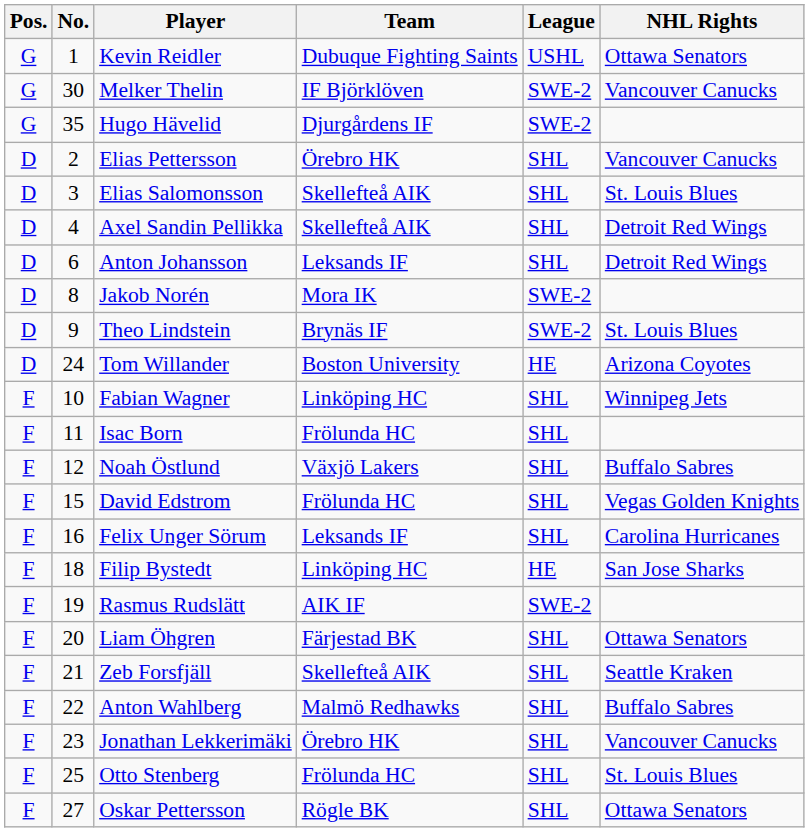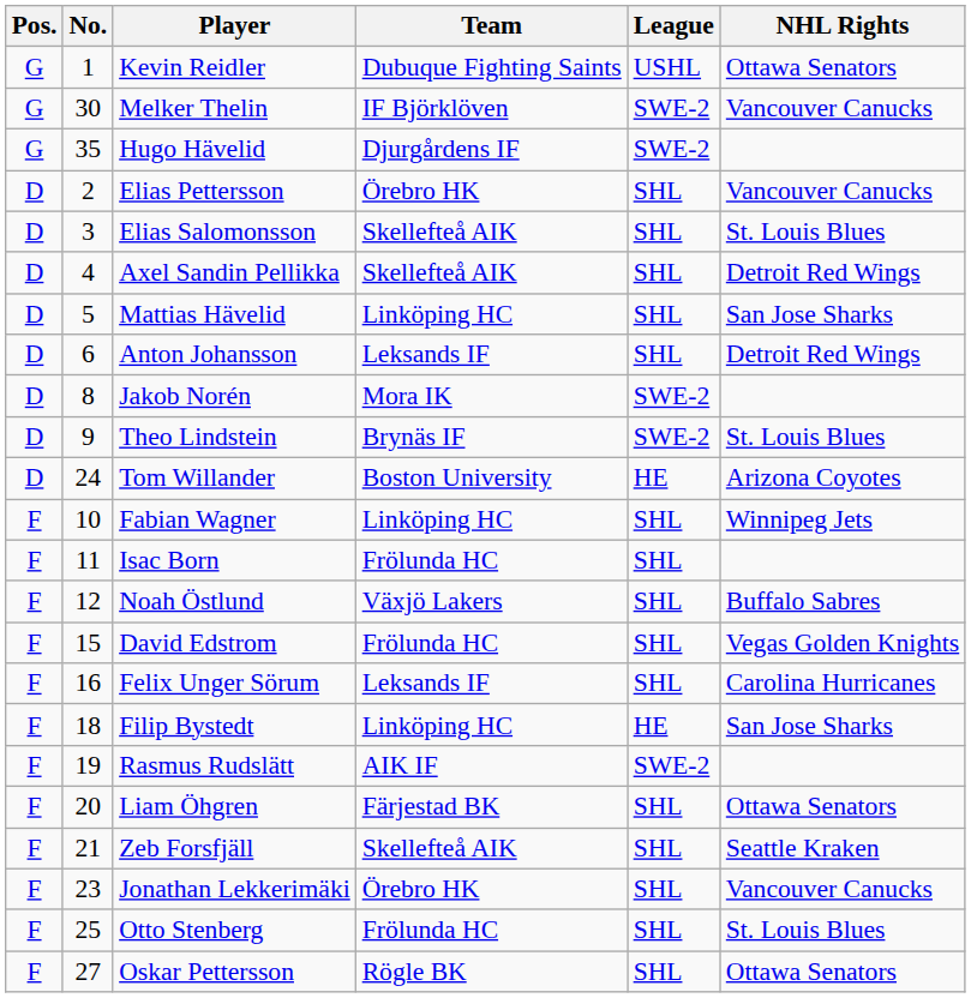 <table class="wikitable sortable">
 <tr>
 <th>Pos.</th>
 <th>No.</th>
 <th>Player</th>
 <th>Team</th>
 <th>League</th>
 <th>NHL Rights</th>
 </tr>
 <tr>
 <td style="text-align:center;"><a href='#'>G</a></td>
 <td style="text-align:center;">1</td>
 <td><a href='#'>Kevin Reidler</a></td>
 <td> <a href='#'>Dubuque Fighting Saints</a></td>
 <td> <a href='#'>USHL</a></td>
 <td><a href='#'>Ottawa Senators</a></td>
 </tr>
 <tr>
 <td style="text-align:center;"><a href='#'>G</a></td>
 <td style="text-align:center;">30</td>
 <td><a href='#'>Melker Thelin</a></td>
 <td> <a href='#'>IF Björklöven</a></td>
 <td> <a href='#'>SWE-2</a></td>
 <td><a href='#'>Vancouver Canucks</a></td>
 </tr>
 <tr>
 <td style="text-align:center;"><a href='#'>G</a></td>
 <td style="text-align:center;">35</td>
 <td><a href='#'>Hugo Hävelid</a></td>
 <td> <a href='#'>Djurgårdens IF</a></td>
 <td> <a href='#'>SWE-2</a></td>
 <td></td>
 </tr>
 <tr>
 <td style="text-align:center;"><a href='#'>D</a></td>
 <td style="text-align:center;">2</td>
 <td><a href='#'>Elias Pettersson</a></td>
 <td> <a href='#'>Örebro HK</a></td>
 <td> <a href='#'>SHL</a></td>
 <td><a href='#'>Vancouver Canucks</a></td>
 </tr>
 <tr>
 <td style="text-align:center;"><a href='#'>D</a></td>
 <td style="text-align:center;">3</td>
 <td><a href='#'>Elias Salomonsson</a></td>
 <td> <a href='#'>Skellefteå AIK</a></td>
 <td> <a href='#'>SHL</a></td>
 <td><a href='#'>St. Louis Blues</a></td>
 </tr>
 <tr>
 <td style="text-align:center;"><a href='#'>D</a></td>
 <td style="text-align:center;">4</td>
 <td><a href='#'>Axel Sandin Pellikka</a></td>
 <td> <a href='#'>Skellefteå AIK</a></td>
 <td> <a href='#'>SHL</a></td>
 <td><a href='#'>Detroit Red Wings</a></td>
+</tr>
+<tr>
+<td style="text-align:center;"><a href='#'>D</a></td>
+<td style="text-align:center;">5</td>
+<td><a href='#'>Mattias Hävelid</a></td>
+<td> <a href='#'>Linköping HC</a></td>
+<td> <a href='#'>SHL</a></td>
+<td><a href='#'>San Jose Sharks</a></td>
 </tr>
 <tr>
 <td style="text-align:center;"><a href='#'>D</a></td>
 <td style="text-align:center;">6</td>
 <td><a href='#'>Anton Johansson</a></td>
 <td> <a href='#'>Leksands IF</a></td>
 <td> <a href='#'>SHL</a></td>
 <td><a href='#'>Detroit Red Wings</a></td>
 </tr>
 <tr>
 <td style="text-align:center;"><a href='#'>D</a></td>
 <td style="text-align:center;">8</td>
 <td><a href='#'>Jakob Norén</a></td>
 <td> <a href='#'>Mora IK</a></td>
 <td> <a href='#'>SWE-2</a></td>
 <td></td>
 </tr>
 <tr>
 <td style="text-align:center;"><a href='#'>D</a></td>
 <td style="text-align:center;">9</td>
 <td><a href='#'>Theo Lindstein</a></td>
 <td> <a href='#'>Brynäs IF</a></td>
 <td> <a href='#'>SWE-2</a></td>
 <td><a href='#'>St. Louis Blues</a></td>
 </tr>
 <tr>
 <td style="text-align:center;"><a href='#'>D</a></td>
 <td style="text-align:center;">24</td>
 <td><a href='#'>Tom Willander</a></td>
 <td> <a href='#'>Boston University</a></td>
 <td> <a href='#'>HE</a></td>
 <td><a href='#'>Arizona Coyotes</a></td>
 </tr>
 <tr>
 <td style="text-align:center;"><a href='#'>F</a></td>
 <td style="text-align:center;">10</td>
 <td><a href='#'>Fabian Wagner</a></td>
 <td> <a href='#'>Linköping HC</a></td>
 <td> <a href='#'>SHL</a></td>
 <td><a href='#'>Winnipeg Jets</a></td>
 </tr>
 <tr>
 <td style="text-align:center;"><a href='#'>F</a></td>
 <td style="text-align:center;">11</td>
 <td><a href='#'>Isac Born</a></td>
 <td> <a href='#'>Frölunda HC</a></td>
 <td> <a href='#'>SHL</a></td>
 <td></td>
 </tr>
 <tr>
 <td style="text-align:center;"><a href='#'>F</a></td>
 <td style="text-align:center;">12</td>
 <td><a href='#'>Noah Östlund</a></td>
 <td> <a href='#'>Växjö Lakers</a></td>
 <td> <a href='#'>SHL</a></td>
 <td><a href='#'>Buffalo Sabres</a></td>
 </tr>
 <tr>
 <td style="text-align:center;"><a href='#'>F</a></td>
 <td style="text-align:center;">15</td>
 <td><a href='#'>David Edstrom</a></td>
 <td> <a href='#'>Frölunda HC</a></td>
 <td> <a href='#'>SHL</a></td>
 <td><a href='#'>Vegas Golden Knights</a></td>
 </tr>
 <tr>
 <td style="text-align:center;"><a href='#'>F</a></td>
 <td style="text-align:center;">16</td>
 <td><a href='#'>Felix Unger Sörum</a></td>
 <td> <a href='#'>Leksands IF</a></td>
 <td> <a href='#'>SHL</a></td>
 <td><a href='#'>Carolina Hurricanes</a></td>
 </tr>
 <tr>
 <td style="text-align:center;"><a href='#'>F</a></td>
 <td style="text-align:center;">18</td>
 <td><a href='#'>Filip Bystedt</a></td>
 <td> <a href='#'>Linköping HC</a></td>
 <td> <a href='#'>HE</a></td>
 <td><a href='#'>San Jose Sharks</a></td>
 </tr>
 <tr>
 <td style="text-align:center;"><a href='#'>F</a></td>
 <td style="text-align:center;">19</td>
 <td><a href='#'>Rasmus Rudslätt</a></td>
 <td> <a href='#'>AIK IF</a></td>
 <td> <a href='#'>SWE-2</a></td>
 <td></td>
 </tr>
 <tr>
 <td style="text-align:center;"><a href='#'>F</a></td>
 <td style="text-align:center;">20</td>
 <td><a href='#'>Liam Öhgren</a></td>
 <td> <a href='#'>Färjestad BK</a></td>
 <td> <a href='#'>SHL</a></td>
 <td><a href='#'>Ottawa Senators</a></td>
 </tr>
 <tr>
 <td style="text-align:center;"><a href='#'>F</a></td>
 <td style="text-align:center;">21</td>
 <td><a href='#'>Zeb Forsfjäll</a></td>
 <td> <a href='#'>Skellefteå AIK</a></td>
 <td> <a href='#'>SHL</a></td>
 <td><a href='#'>Seattle Kraken</a></td>
 </tr>
 <tr>
 <td style="text-align:center;"><a href='#'>F</a></td>
-<td style="text-align:center;">22</td>
-<td><a href='#'>Anton Wahlberg</a></td>
-<td> <a href='#'>Malmö Redhawks</a></td>
-<td> <a href='#'>SHL</a></td>
-<td><a href='#'>Buffalo Sabres</a></td>
-</tr>
-<tr>
-<td style="text-align:center;"><a href='#'>F</a></td>
 <td style="text-align:center;">23</td>
 <td><a href='#'>Jonathan Lekkerimäki</a></td>
 <td> <a href='#'>Örebro HK</a></td>
 <td> <a href='#'>SHL</a></td>
 <td><a href='#'>Vancouver Canucks</a></td>
 </tr>
 <tr>
 <td style="text-align:center;"><a href='#'>F</a></td>
 <td style="text-align:center;">25</td>
 <td><a href='#'>Otto Stenberg</a></td>
 <td> <a href='#'>Frölunda HC</a></td>
 <td> <a href='#'>SHL</a></td>
 <td><a href='#'>St. Louis Blues</a></td>
 </tr>
 <tr>
 <td style="text-align:center;"><a href='#'>F</a></td>
 <td style="text-align:center;">27</td>
 <td><a href='#'>Oskar Pettersson</a></td>
 <td> <a href='#'>Rögle BK</a></td>
 <td> <a href='#'>SHL</a></td>
 <td><a href='#'>Ottawa Senators</a></td>
 </tr>
 </table>
